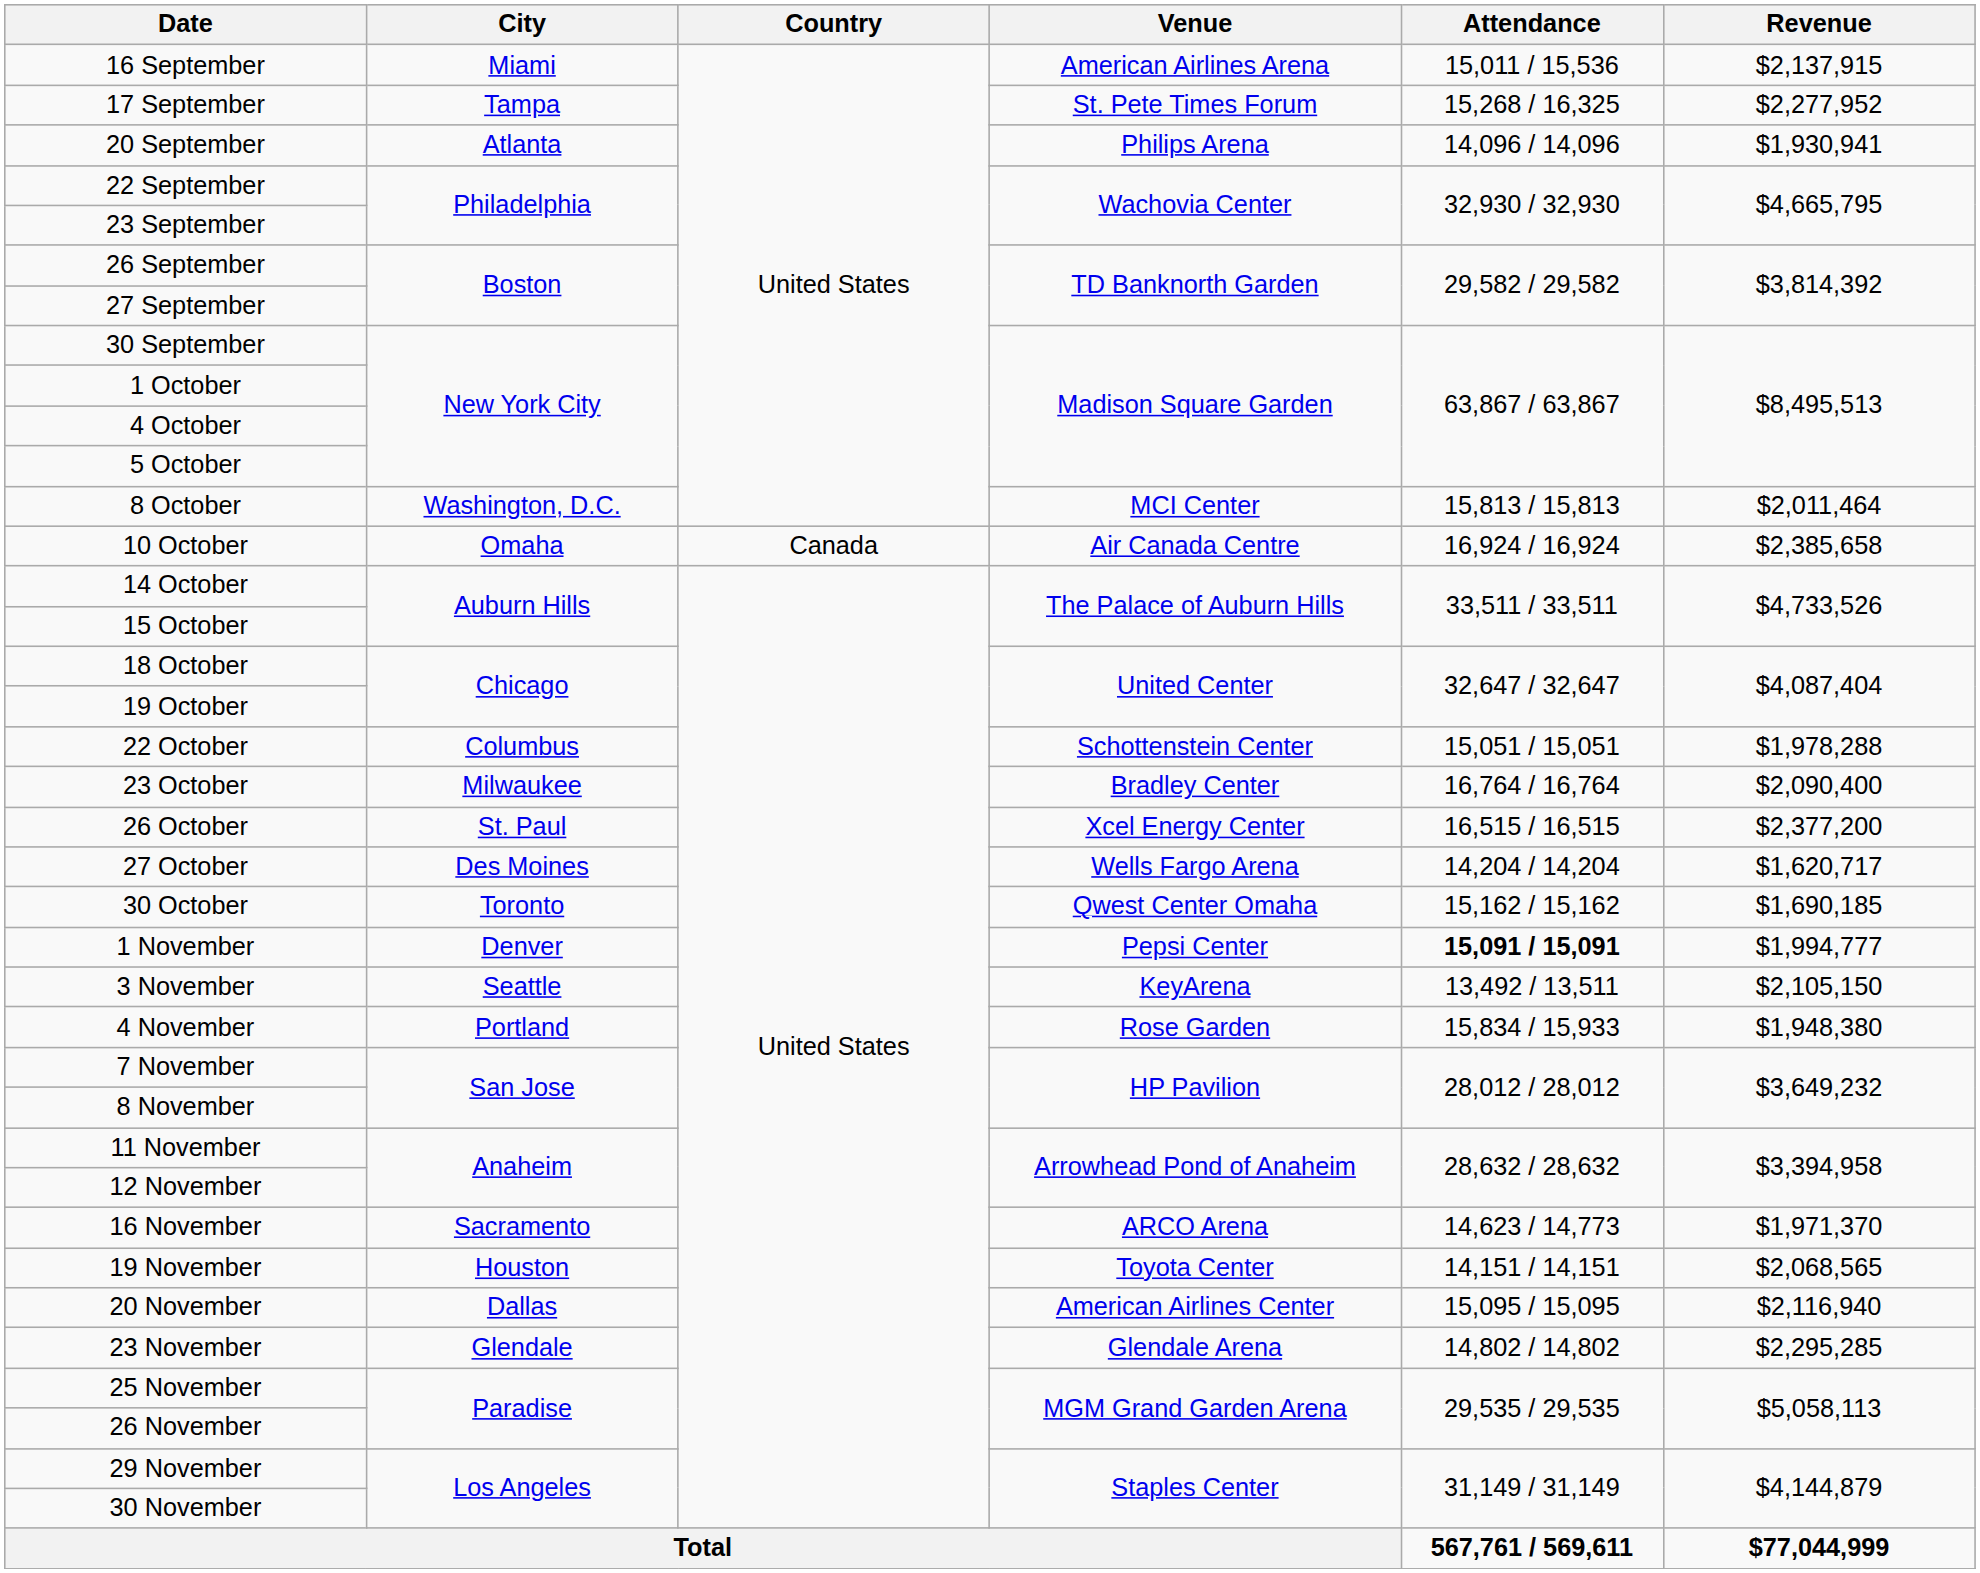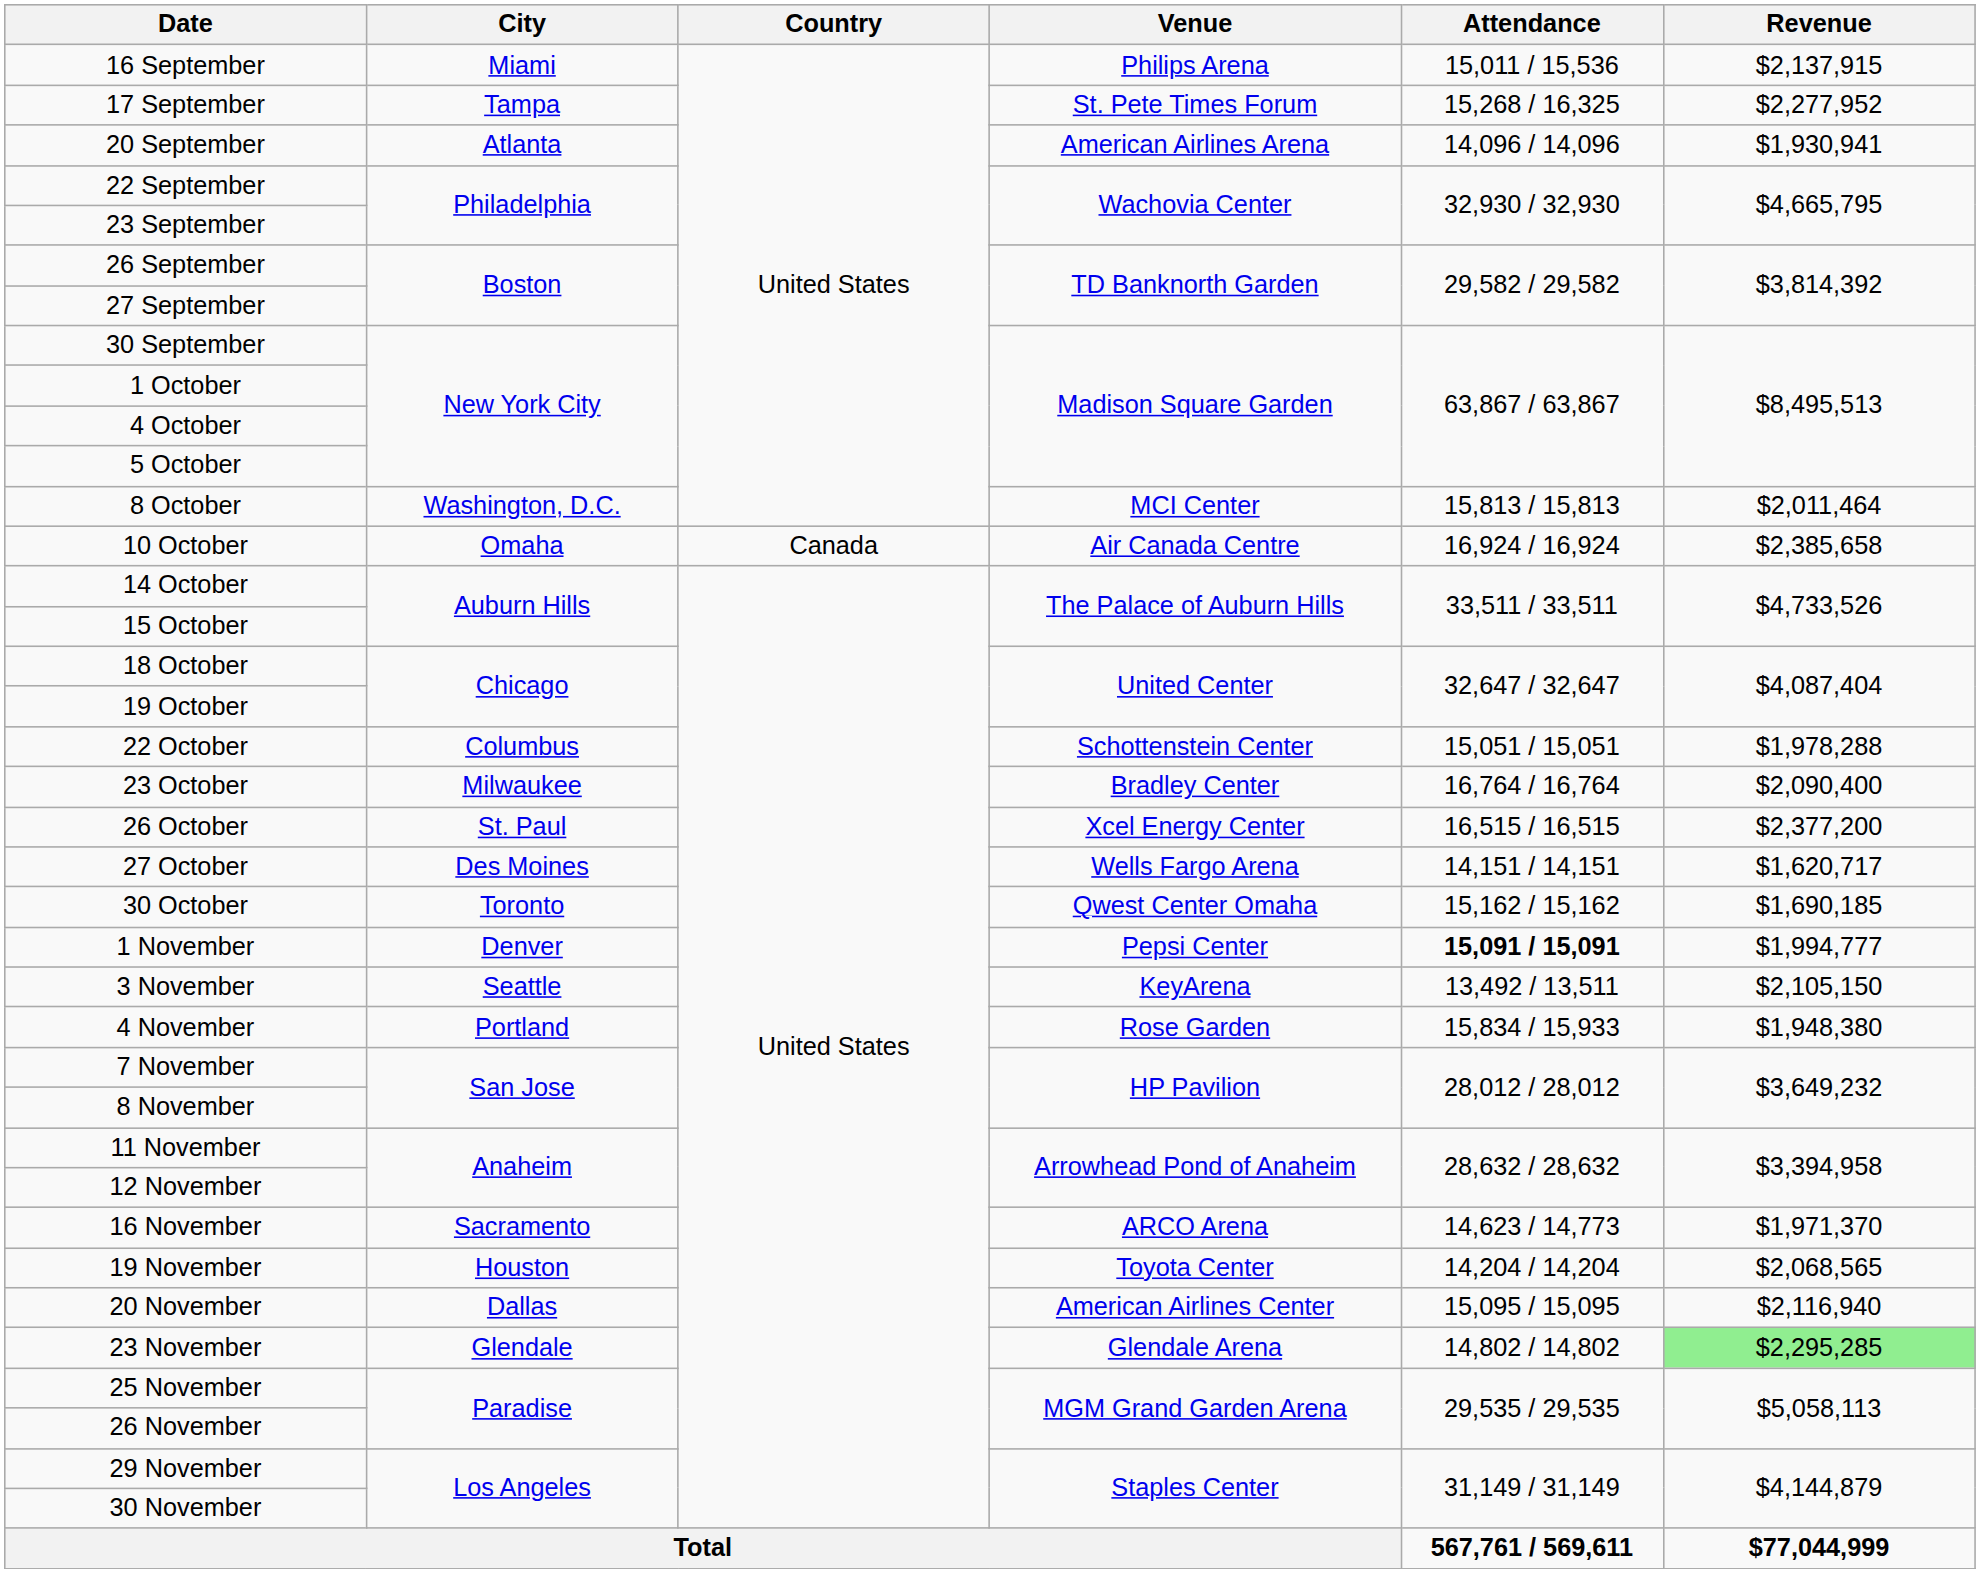 <table class="wikitable" style="text-align:center;">
 <tr>
 <th scope="col" style="width:14em;">Date</th>
 <th scope="col" style="width:12em;">City</th>
 <th scope="col" style="width:12em;">Country</th>
 <th scope="col" style="width:16em;">Venue</th>
 <th scope="col" style="width:10em;">Attendance</th>
 <th scope="col" style="width:12em;">Revenue</th>
 </tr>
 <tr>
 <td>16 September</td>
 <td><a href='#'>Miami</a></td>
 <td rowspan="12">United States</td>
-<td><a href='#'>American Airlines Arena</a></td>
+<td><a href='#'>Philips Arena</a></td>
 <td>15,011 / 15,536</td>
 <td>$2,137,915</td>
 </tr>
 <tr>
 <td>17 September</td>
 <td><a href='#'>Tampa</a></td>
 <td><a href='#'>St. Pete Times Forum</a></td>
 <td>15,268 / 16,325</td>
 <td>$2,277,952</td>
 </tr>
 <tr>
 <td>20 September</td>
 <td><a href='#'>Atlanta</a></td>
-<td><a href='#'>Philips Arena</a></td>
+<td><a href='#'>American Airlines Arena</a></td>
 <td>14,096 / 14,096</td>
 <td>$1,930,941</td>
 </tr>
 <tr>
 <td>22 September</td>
 <td rowspan="2"><a href='#'>Philadelphia</a></td>
 <td rowspan="2"><a href='#'>Wachovia Center</a></td>
 <td rowspan="2">32,930 / 32,930</td>
 <td rowspan="2">$4,665,795</td>
 </tr>
 <tr>
 <td>23 September</td>
 </tr>
 <tr>
 <td>26 September</td>
 <td rowspan="2"><a href='#'>Boston</a></td>
 <td rowspan="2"><a href='#'>TD Banknorth Garden</a></td>
 <td rowspan="2">29,582 / 29,582</td>
 <td rowspan="2">$3,814,392</td>
 </tr>
 <tr>
 <td>27 September</td>
 </tr>
 <tr>
 <td>30 September</td>
 <td rowspan="4"><a href='#'>New York City</a></td>
 <td rowspan="4"><a href='#'>Madison Square Garden</a></td>
 <td rowspan="4">63,867 / 63,867</td>
 <td rowspan="4">$8,495,513</td>
 </tr>
 <tr>
 <td>1 October</td>
 </tr>
 <tr>
 <td>4 October</td>
 </tr>
 <tr>
 <td>5 October</td>
 </tr>
 <tr>
 <td>8 October</td>
 <td><a href='#'>Washington, D.C.</a></td>
 <td><a href='#'>MCI Center</a></td>
 <td>15,813 / 15,813</td>
 <td>$2,011,464</td>
 </tr>
 <tr>
 <td>10 October</td>
 <td><a href='#'>Omaha</a></td>
 <td>Canada</td>
 <td><a href='#'>Air Canada Centre</a></td>
 <td>16,924 / 16,924</td>
 <td>$2,385,658</td>
 </tr>
 <tr>
 <td>14 October</td>
 <td rowspan="2"><a href='#'>Auburn Hills</a></td>
 <td rowspan="24">United States</td>
 <td rowspan="2"><a href='#'>The Palace of Auburn Hills</a></td>
 <td rowspan="2">33,511 / 33,511</td>
 <td rowspan="2">$4,733,526</td>
 </tr>
 <tr>
 <td>15 October</td>
 </tr>
 <tr>
 <td>18 October</td>
 <td rowspan="2"><a href='#'>Chicago</a></td>
 <td rowspan="2"><a href='#'>United Center</a></td>
 <td rowspan="2">32,647 / 32,647</td>
 <td rowspan="2">$4,087,404</td>
 </tr>
 <tr>
 <td>19 October</td>
 </tr>
 <tr>
 <td>22 October</td>
 <td><a href='#'>Columbus</a></td>
 <td><a href='#'>Schottenstein Center</a></td>
 <td>15,051 / 15,051</td>
 <td>$1,978,288</td>
 </tr>
 <tr>
 <td>23 October</td>
 <td><a href='#'>Milwaukee</a></td>
 <td><a href='#'>Bradley Center</a></td>
 <td>16,764 / 16,764</td>
 <td>$2,090,400</td>
 </tr>
 <tr>
 <td>26 October</td>
 <td><a href='#'>St. Paul</a></td>
 <td><a href='#'>Xcel Energy Center</a></td>
 <td>16,515 / 16,515</td>
 <td>$2,377,200</td>
 </tr>
 <tr>
 <td>27 October</td>
 <td><a href='#'>Des Moines</a></td>
 <td><a href='#'>Wells Fargo Arena</a></td>
-<td>14,204 / 14,204</td>
+<td>14,151 / 14,151</td>
 <td>$1,620,717</td>
 </tr>
 <tr>
 <td>30 October</td>
 <td><a href='#'>Toronto</a></td>
 <td><a href='#'>Qwest Center Omaha</a></td>
 <td>15,162 / 15,162</td>
 <td>$1,690,185</td>
 </tr>
 <tr>
 <td>1 November</td>
 <td><a href='#'>Denver</a></td>
 <td><a href='#'>Pepsi Center</a></td>
 <td><strong>15,091 / 15,091</strong></td>
 <td>$1,994,777</td>
 </tr>
 <tr>
 <td>3 November</td>
 <td><a href='#'>Seattle</a></td>
 <td><a href='#'>KeyArena</a></td>
 <td>13,492 / 13,511</td>
 <td>$2,105,150</td>
 </tr>
 <tr>
 <td>4 November</td>
 <td><a href='#'>Portland</a></td>
 <td><a href='#'>Rose Garden</a></td>
 <td>15,834 / 15,933</td>
 <td>$1,948,380</td>
 </tr>
 <tr>
 <td>7 November</td>
 <td rowspan="2"><a href='#'>San Jose</a></td>
 <td rowspan="2"><a href='#'>HP Pavilion</a></td>
 <td rowspan="2">28,012 / 28,012</td>
 <td rowspan="2">$3,649,232</td>
 </tr>
 <tr>
 <td>8 November</td>
 </tr>
 <tr>
 <td>11 November</td>
 <td rowspan="2"><a href='#'>Anaheim</a></td>
 <td rowspan="2"><a href='#'>Arrowhead Pond of Anaheim</a></td>
 <td rowspan="2">28,632 / 28,632</td>
 <td rowspan="2">$3,394,958</td>
 </tr>
 <tr>
 <td>12 November</td>
 </tr>
 <tr>
 <td>16 November</td>
 <td><a href='#'>Sacramento</a></td>
 <td><a href='#'>ARCO Arena</a></td>
 <td>14,623 / 14,773</td>
 <td>$1,971,370</td>
 </tr>
 <tr>
 <td>19 November</td>
 <td><a href='#'>Houston</a></td>
 <td><a href='#'>Toyota Center</a></td>
-<td>14,151 / 14,151</td>
+<td>14,204 / 14,204</td>
 <td>$2,068,565</td>
 </tr>
 <tr>
 <td>20 November</td>
 <td><a href='#'>Dallas</a></td>
 <td><a href='#'>American Airlines Center</a></td>
 <td>15,095 / 15,095</td>
 <td>$2,116,940</td>
 </tr>
 <tr>
 <td>23 November</td>
 <td><a href='#'>Glendale</a></td>
 <td><a href='#'>Glendale Arena</a></td>
 <td>14,802 / 14,802</td>
-<td>$2,295,285</td>
+<td style="background: lightgreen;">$2,295,285</td>
 </tr>
 <tr>
 <td>25 November</td>
 <td rowspan="2"><a href='#'>Paradise</a></td>
 <td rowspan="2"><a href='#'>MGM Grand Garden Arena</a></td>
 <td rowspan="2">29,535 / 29,535</td>
 <td rowspan="2">$5,058,113</td>
 </tr>
 <tr>
 <td>26 November</td>
 </tr>
 <tr>
 <td>29 November</td>
 <td rowspan="2"><a href='#'>Los Angeles</a></td>
 <td rowspan="2"><a href='#'>Staples Center</a></td>
 <td rowspan="2">31,149 / 31,149</td>
 <td rowspan="2">$4,144,879</td>
 </tr>
 <tr>
 <td>30 November</td>
 </tr>
 <tr>
 <th colspan="4"><strong>Total</strong></th>
 <td><strong>567,761 / 569,611</strong></td>
 <td><strong>$77,044,999</strong></td>
 </tr>
 <tr>
 </tr>
 </table>
